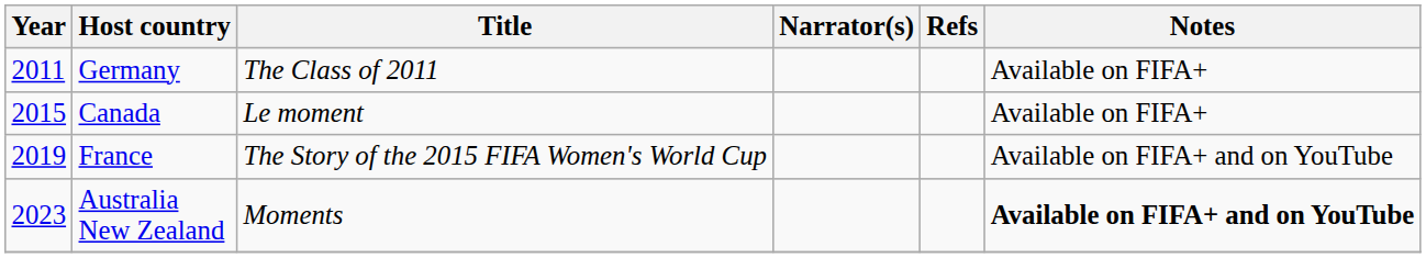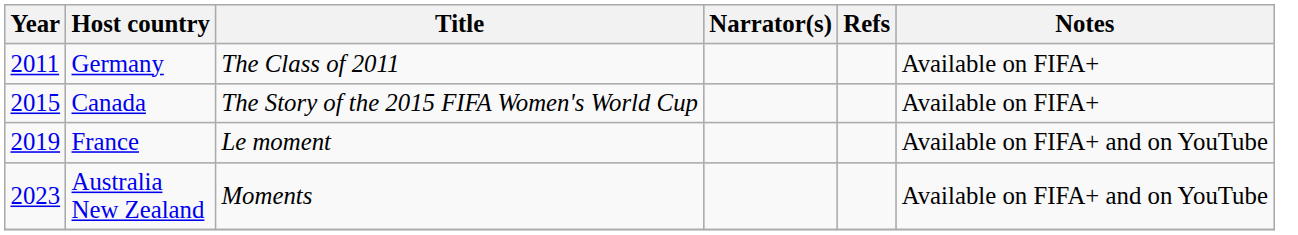 <table class="wikitable sortable">
 <tr>
 <th>Year</th>
 <th>Host country</th>
 <th>Title</th>
 <th>Narrator(s)</th>
 <th>Refs</th>
 <th>Notes</th>
 </tr>
 <tr>
 <td><a href='#'>2011</a></td>
 <td align=left><a href='#'>Germany</a></td>
 <td><em>The Class of 2011</em></td>
 <td></td>
 <td></td>
 <td>Available on FIFA+</td>
 </tr>
 <tr>
 <td><a href='#'>2015</a></td>
 <td align=left><a href='#'>Canada</a></td>
-<td><em>Le moment</em></td>
+<td><em>The Story of the 2015 FIFA Women's World Cup</em></td>
 <td></td>
 <td></td>
 <td>Available on FIFA+</td>
 </tr>
 <tr>
 <td><a href='#'>2019</a></td>
 <td align=left><a href='#'>France</a></td>
-<td><em>The Story of the 2015 FIFA Women's World Cup</em></td>
+<td><em>Le moment</em></td>
 <td></td>
 <td></td>
 <td>Available on FIFA+ and on YouTube</td>
 </tr>
 <tr>
 <td><a href='#'>2023</a></td>
 <td align=left><a href='#'>Australia</a><br><a href='#'>New Zealand</a></td>
 <td><em>Moments</em></td>
 <td></td>
 <td></td>
-<td><strong>Available on FIFA+ and on YouTube</strong></td>
+<td>Available on FIFA+ and on YouTube</td>
 </tr>
 <tr>
 </tr>
 </table>
